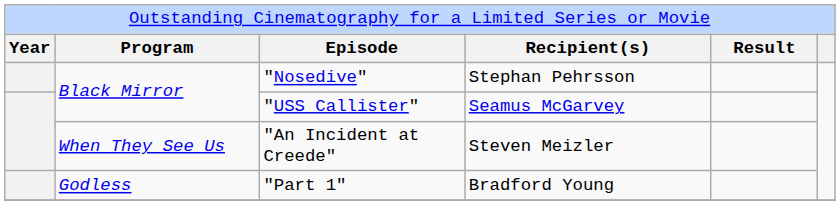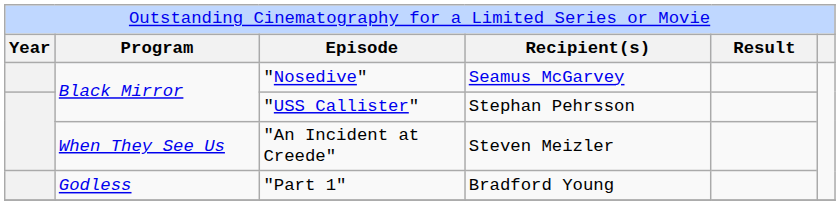 <table class="wikitable plainrowheaders" style="font-size: 90%" width=90%>
 <tr ---- bgcolor="#bfd7ff">
 <td colspan=6 align=center><a href='#'>Outstanding Cinematography for a Limited Series or Movie</a></td>
 </tr>
 <tr ---- bgcolor="#ebf5ff">
 <th width="5%">Year</th>
 <th width="25%">Program</th>
 <th width="25%">Episode</th>
 <th width="30%">Recipient(s)</th>
 <th width="13%">Result</th>
 <th width="5%"></th>
 </tr>
 <tr>
 <th scope=row></th>
 <td rowspan="2"><em><a href='#'>Black Mirror</a></em></td>
 <td>"<a href='#'>Nosedive</a>"</td>
-<td>Stephan Pehrsson</td>
+<td><a href='#'>Seamus McGarvey</a></td>
 <td></td>
 <td rowspan="4"></td>
 </tr>
 <tr>
 <th rowspan="2" scope=row></th>
 <td>"<a href='#'>USS Callister</a>"</td>
-<td><a href='#'>Seamus McGarvey</a></td>
+<td>Stephan Pehrsson</td>
 <td></td>
 </tr>
 <tr>
 <td><em><a href='#'>When They See Us</a></em></td>
 <td>"An Incident at Creede"</td>
 <td>Steven Meizler</td>
 <td></td>
 </tr>
 <tr>
 <th scope=row></th>
 <td><em><a href='#'>Godless</a></em></td>
 <td>"Part 1"</td>
 <td>Bradford Young</td>
 <td></td>
 </tr>
 <tr>
 </tr>
 </table>
